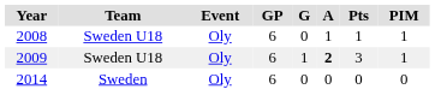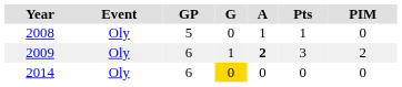 <table BORDER="0" CELLPADDING="2" CELLSPACING="0" width="35%">
 <tr ALIGN="center" bgcolor="#e0e0e0">
 <th>Year</th>
-<th>Team</th>
 <th>Event</th>
 <th>GP</th>
 <th>G</th>
 <th>A</th>
 <th>Pts</th>
 <th>PIM</th>
 </tr>
 <tr ALIGN="center">
 <td><a href='#'>2008</a></td>
-<td><a href='#'>Sweden U18</a></td>
 <td><a href='#'>Oly</a></td>
-<td>6</td>
+<td>5</td>
 <td>0</td>
 <td>1</td>
 <td>1</td>
-<td>1</td>
+<td>0</td>
 </tr>
 <tr ALIGN="center" bgcolor="#f0f0f0">
 <td><a href='#'>2009</a></td>
-<td>Sweden U18</td>
 <td><a href='#'>Oly</a></td>
 <td>6</td>
 <td>1</td>
 <td><strong>2</strong></td>
 <td>3</td>
-<td>1</td>
+<td>2</td>
 </tr>
 <tr ALIGN="center">
 <td><a href='#'>2014</a></td>
-<td><a href='#'>Sweden</a></td>
 <td><a href='#'>Oly</a></td>
 <td>6</td>
-<td>0</td>
+<td style="background: gold;">0</td>
 <td>0</td>
 <td>0</td>
 <td>0</td>
 </tr>
 </table>
